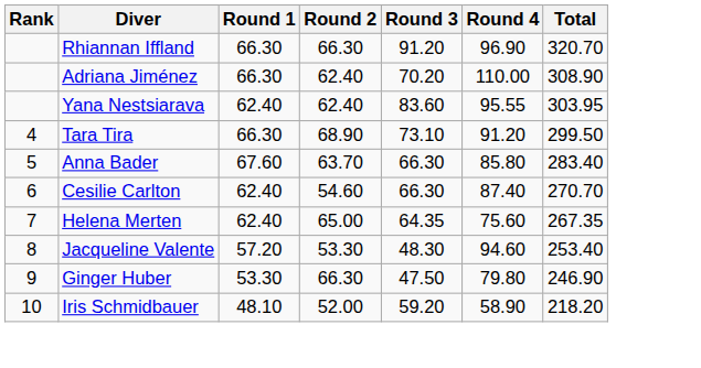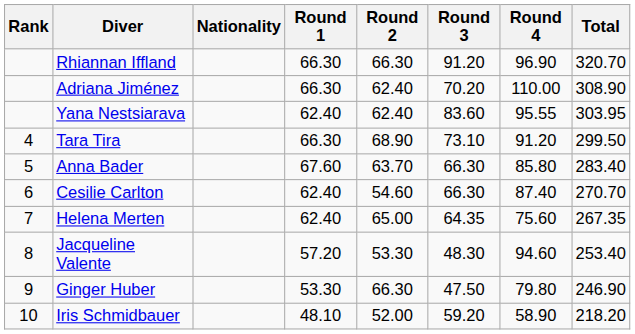 <table class="wikitable sortable" style="text-align:center">
 <tr>
 <th>Rank</th>
 <th>Diver</th>
+<th>Nationality</th>
 <th>Round 1</th>
 <th>Round 2</th>
 <th>Round 3</th>
 <th>Round 4</th>
 <th>Total</th>
 </tr>
 <tr>
 <td></td>
 <td align=left><a href='#'>Rhiannan Iffland</a></td>
+<td align=left></td>
 <td>66.30</td>
 <td>66.30</td>
 <td>91.20</td>
 <td>96.90</td>
 <td>320.70</td>
 </tr>
 <tr>
 <td></td>
 <td align=left><a href='#'>Adriana Jiménez</a></td>
+<td align=left></td>
 <td>66.30</td>
 <td>62.40</td>
 <td>70.20</td>
 <td>110.00</td>
 <td>308.90</td>
 </tr>
 <tr>
 <td></td>
 <td align=left><a href='#'>Yana Nestsiarava</a></td>
+<td align=left></td>
 <td>62.40</td>
 <td>62.40</td>
 <td>83.60</td>
 <td>95.55</td>
 <td>303.95</td>
 </tr>
 <tr>
 <td>4</td>
 <td align=left><a href='#'>Tara Tira</a></td>
+<td align=left></td>
 <td>66.30</td>
 <td>68.90</td>
 <td>73.10</td>
 <td>91.20</td>
 <td>299.50</td>
 </tr>
 <tr>
 <td>5</td>
 <td align=left><a href='#'>Anna Bader</a></td>
+<td align=left></td>
 <td>67.60</td>
 <td>63.70</td>
 <td>66.30</td>
 <td>85.80</td>
 <td>283.40</td>
 </tr>
 <tr>
 <td>6</td>
 <td align=left><a href='#'>Cesilie Carlton</a></td>
+<td align=left></td>
 <td>62.40</td>
 <td>54.60</td>
 <td>66.30</td>
 <td>87.40</td>
 <td>270.70</td>
 </tr>
 <tr>
 <td>7</td>
 <td align=left><a href='#'>Helena Merten</a></td>
+<td align=left></td>
 <td>62.40</td>
 <td>65.00</td>
 <td>64.35</td>
 <td>75.60</td>
 <td>267.35</td>
 </tr>
 <tr>
 <td>8</td>
 <td align=left><a href='#'>Jacqueline Valente</a></td>
+<td align=left></td>
 <td>57.20</td>
 <td>53.30</td>
 <td>48.30</td>
 <td>94.60</td>
 <td>253.40</td>
 </tr>
 <tr>
 <td>9</td>
 <td align=left><a href='#'>Ginger Huber</a></td>
+<td align=left></td>
 <td>53.30</td>
 <td>66.30</td>
 <td>47.50</td>
 <td>79.80</td>
 <td>246.90</td>
 </tr>
 <tr>
 <td>10</td>
 <td align=left><a href='#'>Iris Schmidbauer</a></td>
+<td align=left></td>
 <td>48.10</td>
 <td>52.00</td>
 <td>59.20</td>
 <td>58.90</td>
 <td>218.20</td>
 </tr>
 </table>
